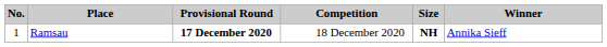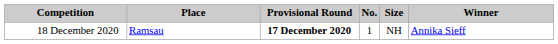 <table class="wikitable plainrowheaders" style="background:#fff; font-size:86%; line-height:16px; border:grey solid 1px; border-collapse:collapse;">
 <tr style="background:#ccc; text-align:center;">
-<th style="background-color: #ccc;" width=20>No.</th>
+<th style="background-color: #ccc;" width=150>Competition</th>
 <th style="background-color: #ccc;" width=165>Place</th>
 <th style="background-color: #ccc;" width=120>Provisional Round</th>
-<th style="background-color: #ccc;" width=150>Competition</th>
+<th style="background-color: #ccc;" width=20>No.</th>
 <th style="background-color: #ccc;" width=30>Size</th>
 <th style="background-color: #ccc;" width=180>Winner</th>
 </tr>
 <tr>
-<td align=center>1</td>
+<td align=right>18 December 2020  </td>
 <td> <a href='#'>Ramsau</a></td>
 <td align=right><strong>17 December 2020  </strong></td>
-<td align=right>18 December 2020  </td>
-<td align=center><strong>NH</strong></td>
+<td align=center>1</td>
+<td align=center>NH</td>
 <td> <a href='#'>Annika Sieff</a></td>
 </tr>
 </table>
